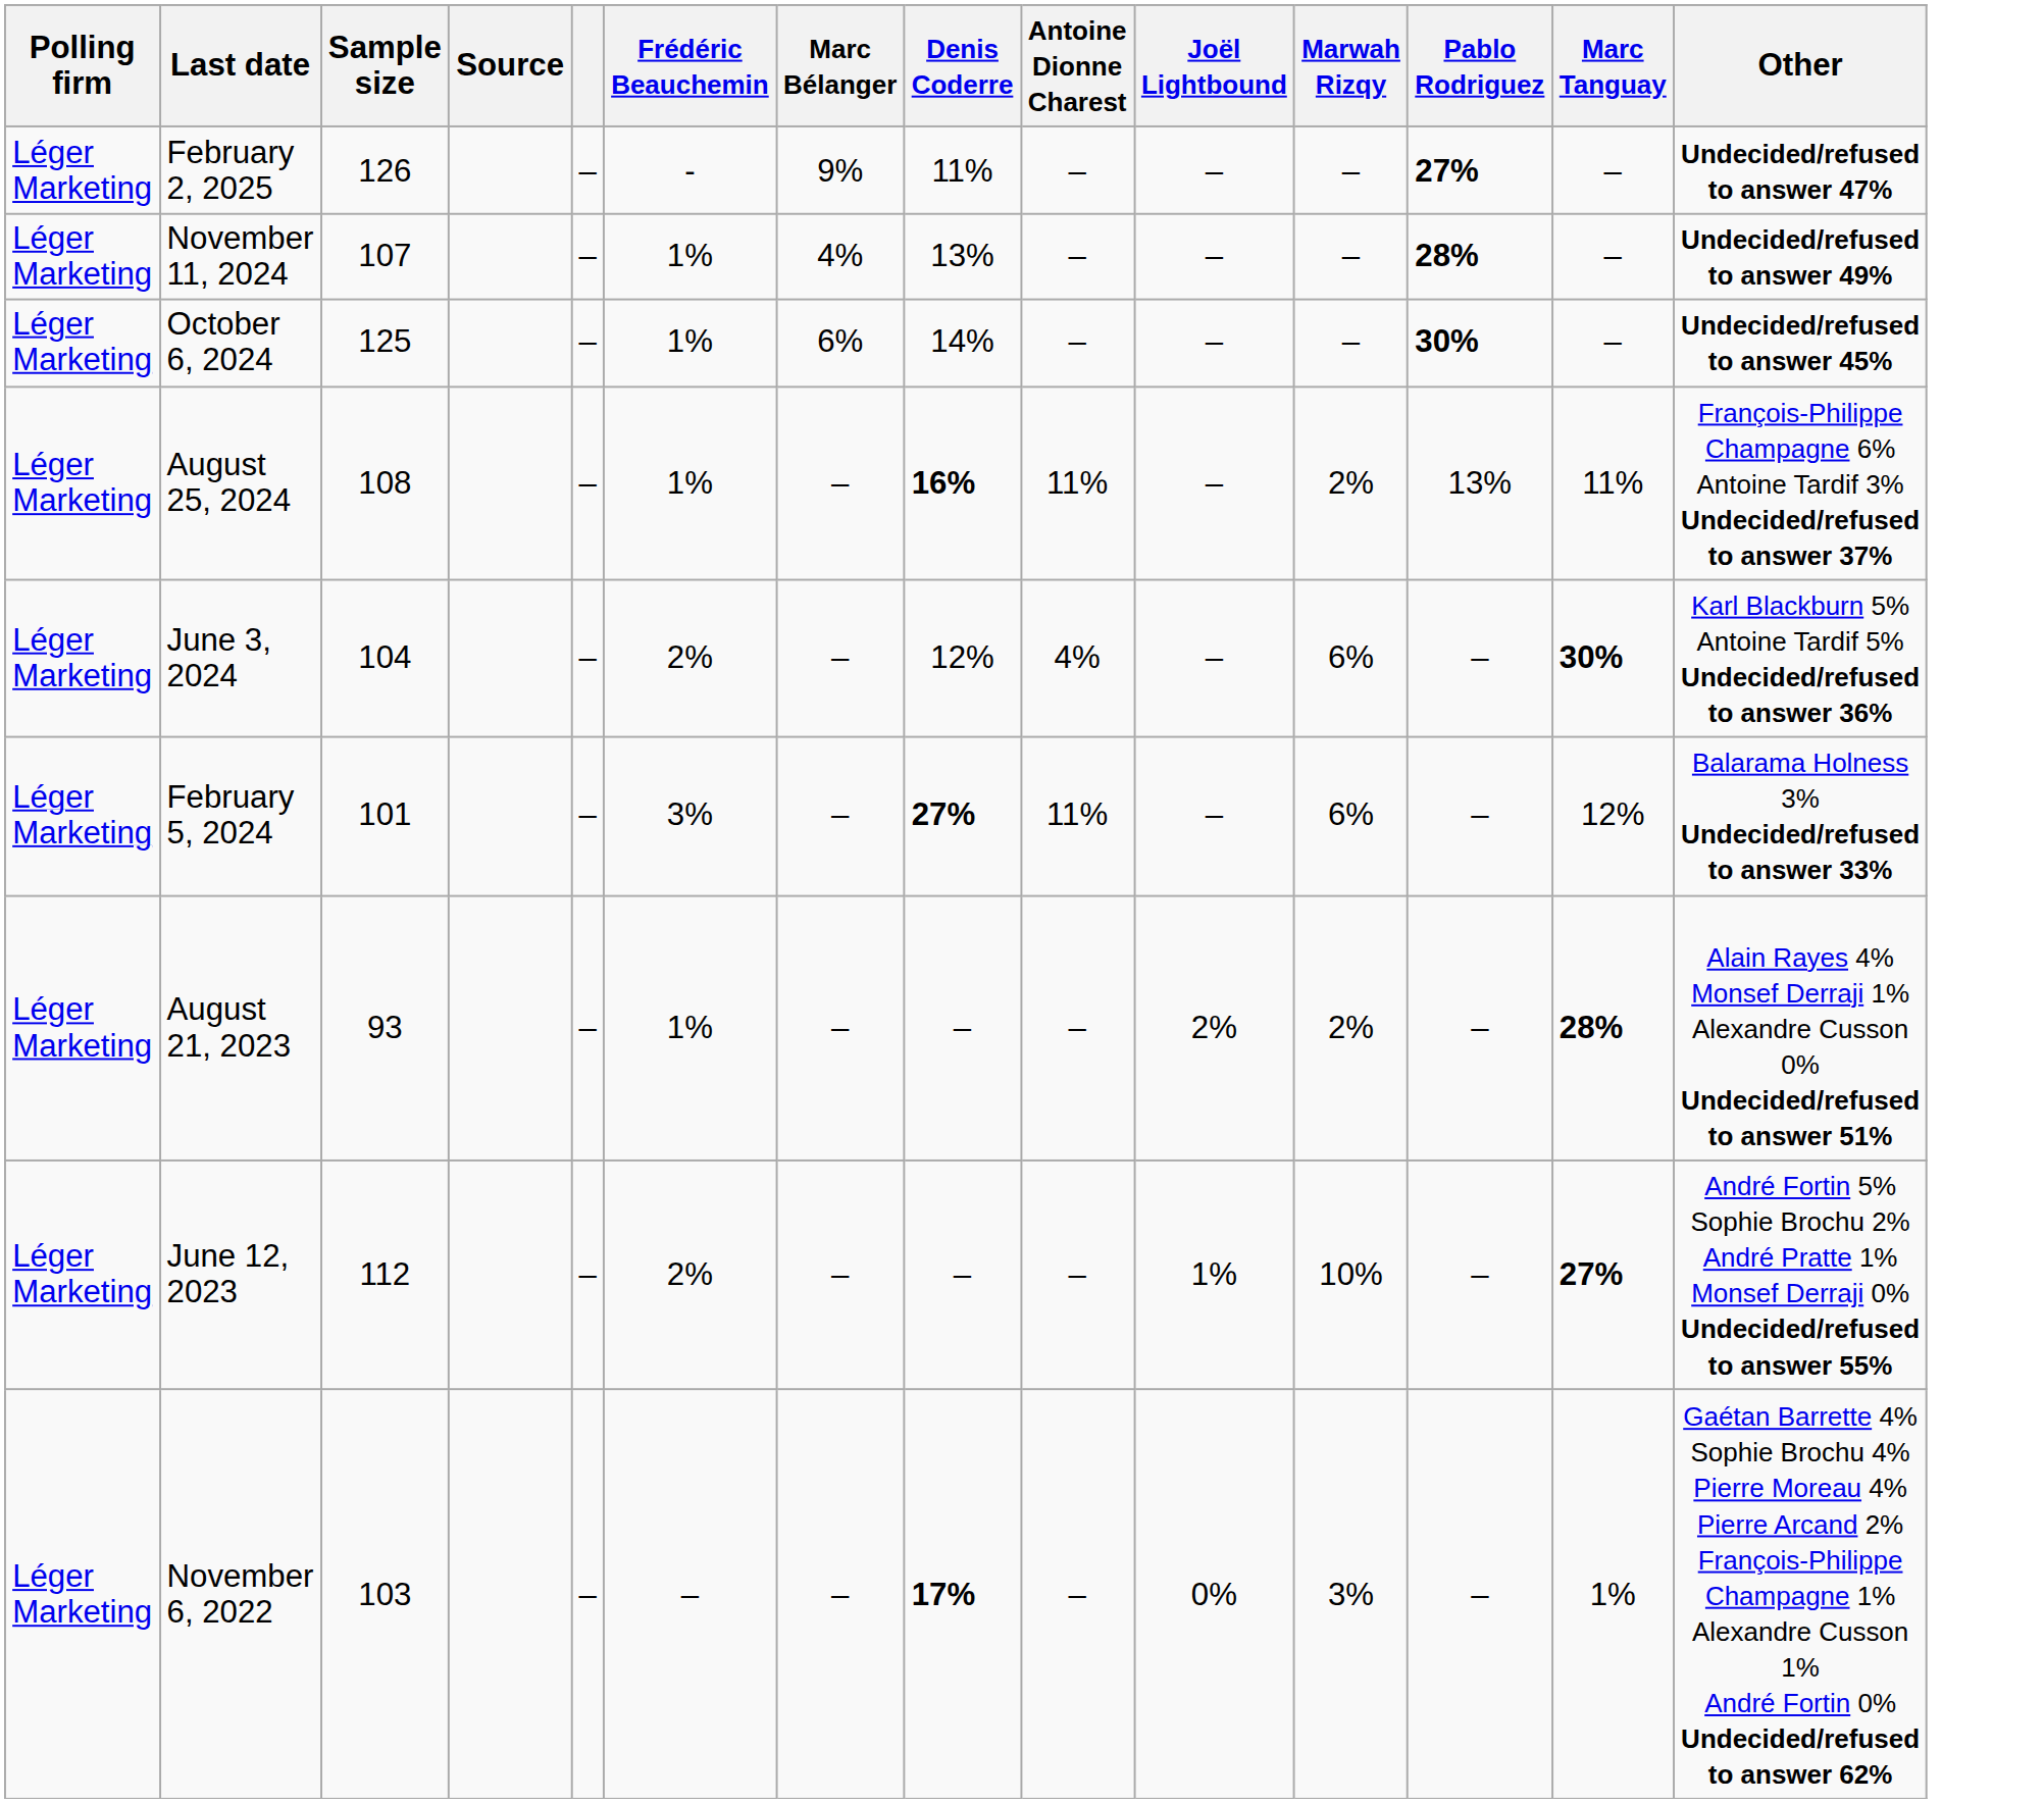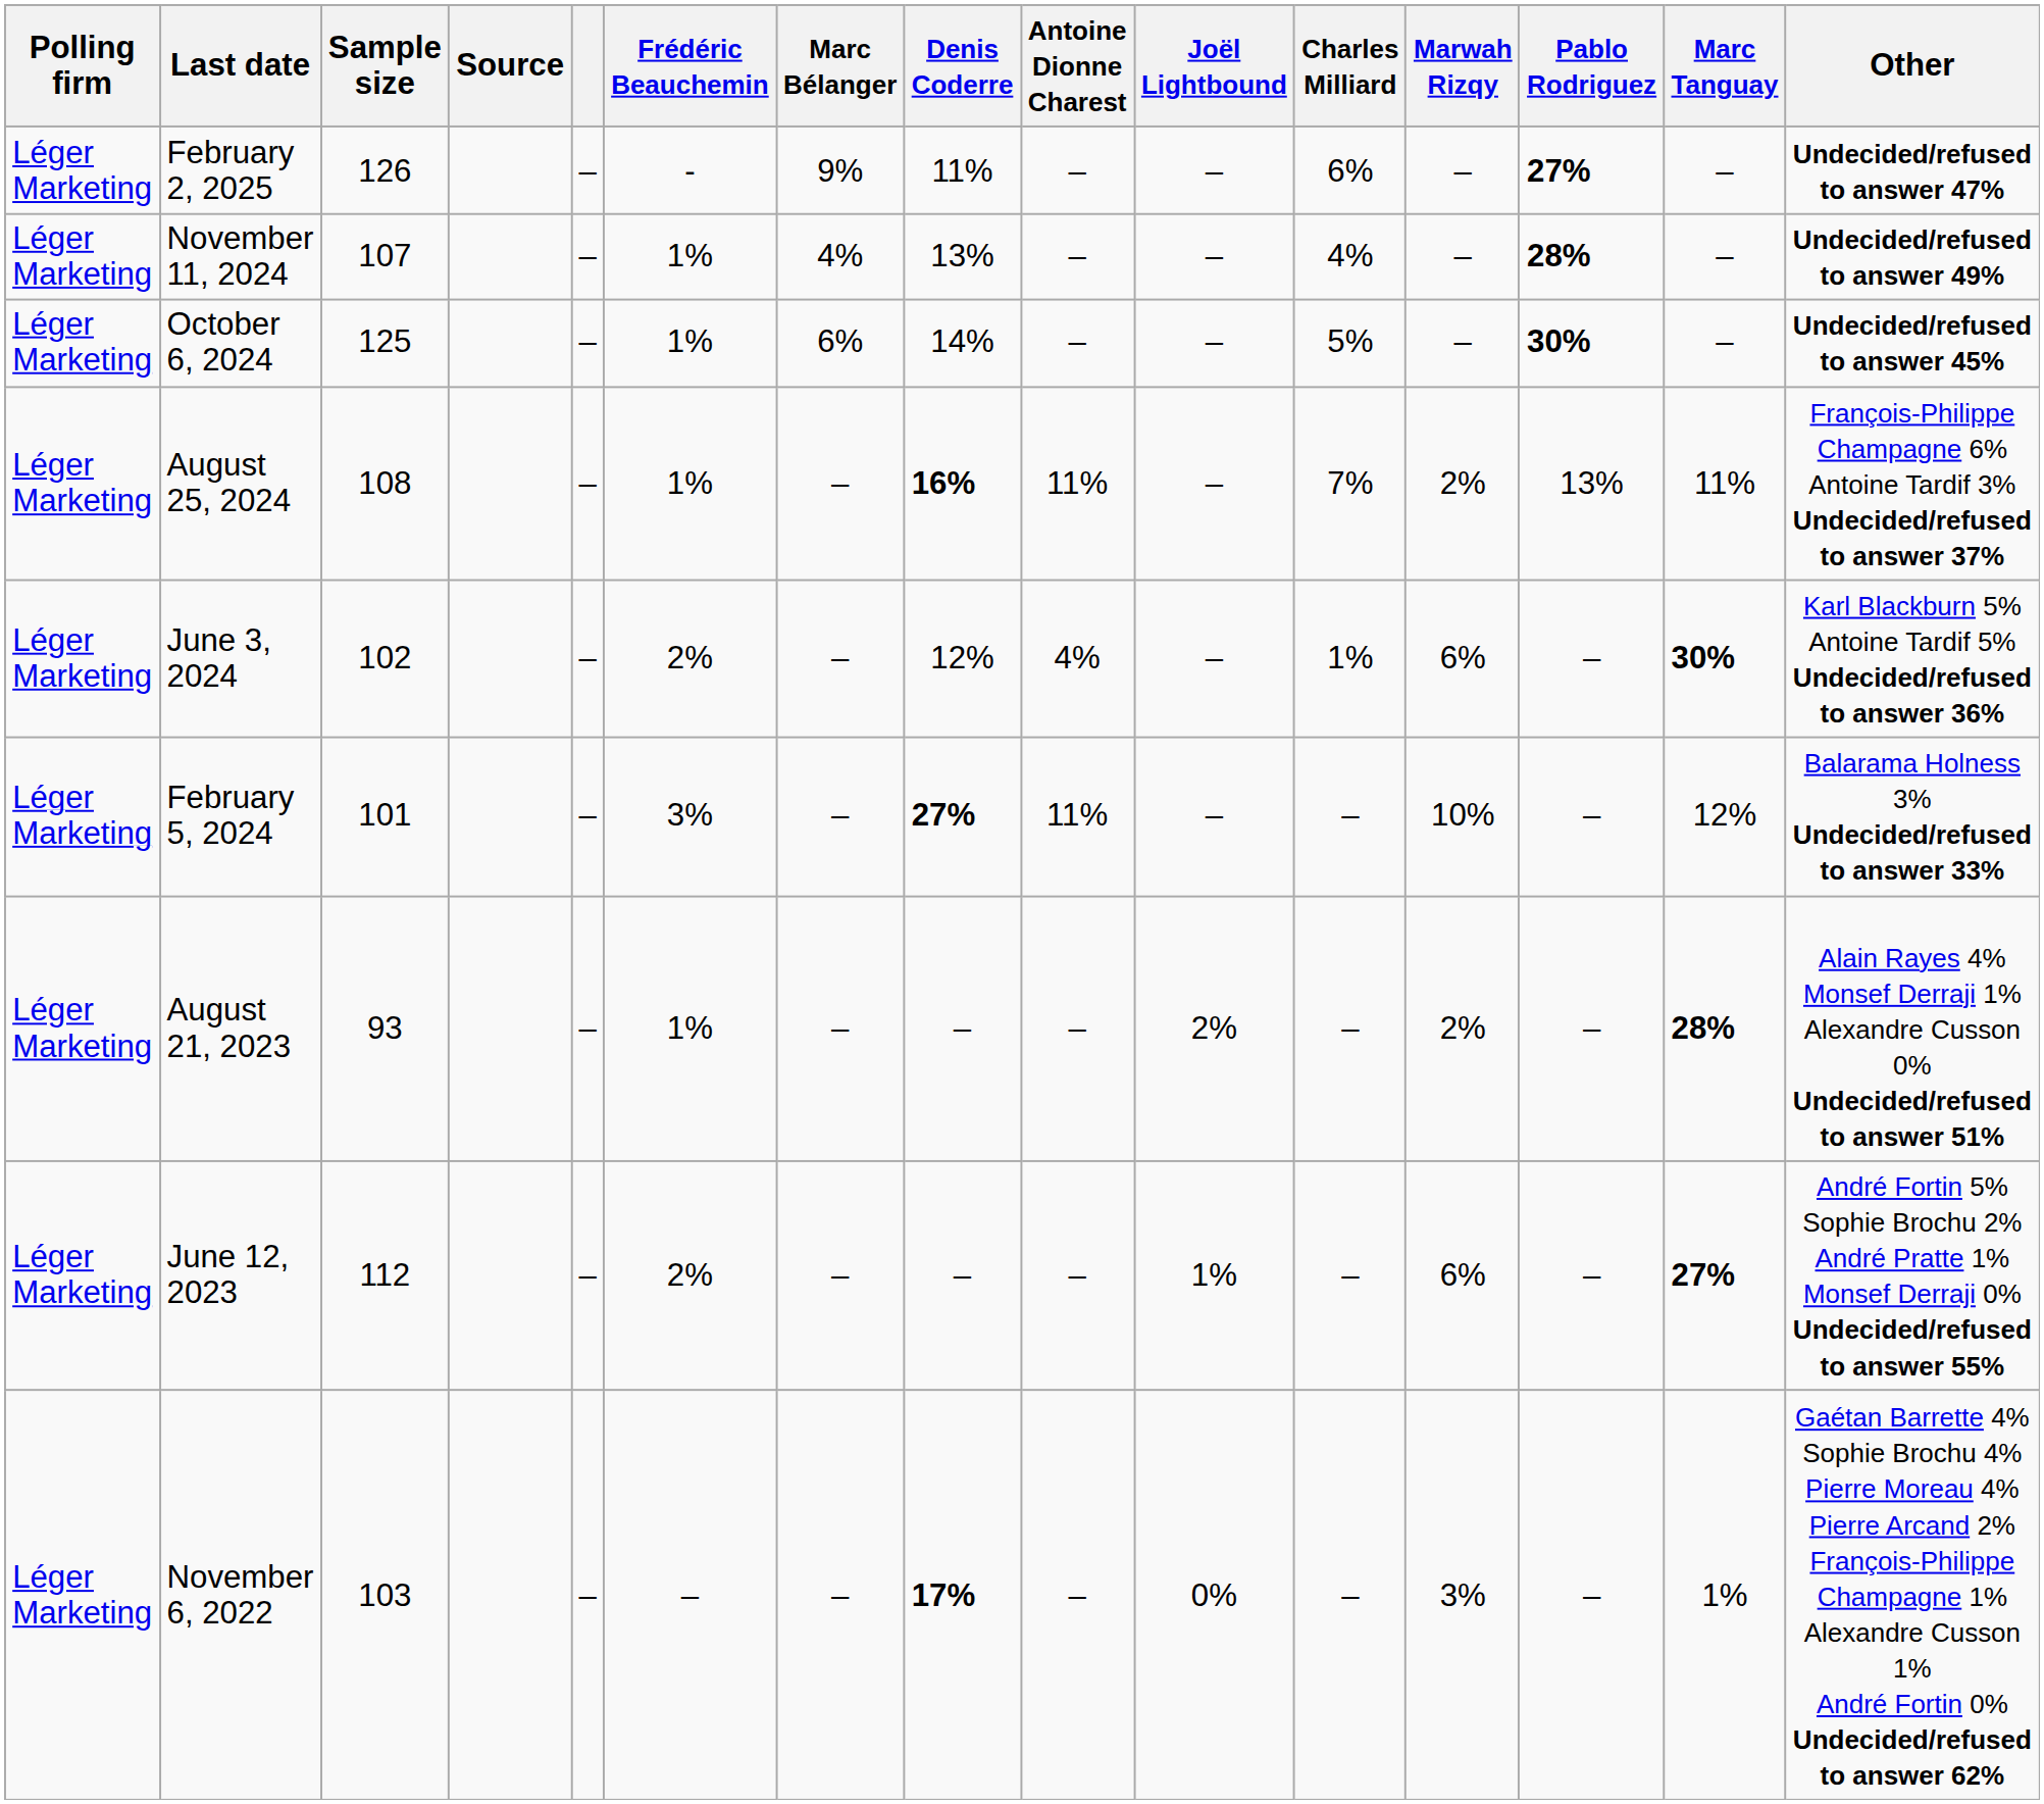 <table class="wikitable sortable tpl-blanktable">
 <tr>
 <th style="width:120px">Polling firm</th>
 <th style="width:110px">Last date<br></th>
 <th style="width:50px">Sample size</th>
 <th style="width:50px" class="unsortable">Source</th>
 <th style="width:50px;"></th>
 <th align="center" style="width:50px;"><small><a href='#'>Frédéric<br>Beauchemin</a></small></th>
 <th align="center" style="width:50px;"><small>Marc Bélanger</small></th>
 <th align="center" style="width:50px;"><small><a href='#'>Denis<br>Coderre</a></small></th>
 <th align="center" style="width:50px;"><small>Antoine Dionne Charest</small></th>
 <th align="center" style="width:50px;"><small><a href='#'>Joël<br>Lightbound</a></small></th>
+<th align="center" style="width:50px;"><small>Charles Milliard</small></th>
 <th align="center" style="width:50px;"><small><a href='#'>Marwah<br>Rizqy</a></small></th>
 <th align="center" style="width:50px;"><small><a href='#'>Pablo<br>Rodriguez</a></small></th>
 <th align="center" style="width:50px;"><small><a href='#'>Marc<br>Tanguay</a></small></th>
 <th align="center" class="unsortable" style="width:40px;">Other</th>
 </tr>
 <tr>
 <td><a href='#'>Léger Marketing</a></td>
 <td>February 2, 2025</td>
 <td align=center>126</td>
 <td></td>
 <td align=center>–</td>
 <td align=center>-</td>
 <td align=center>9%</td>
 <td align=center>11%</td>
 <td align=center>–</td>
 <td align=center>–</td>
+<td align=center>6%</td>
 <td align=center>–</td>
 <td><strong>27%</strong></td>
 <td align=center>–</td>
 <td align="center"><small><span><strong>Undecided/refused to answer 47%</strong></span></small></td>
 </tr>
 <tr>
 <td><a href='#'>Léger Marketing</a></td>
 <td>November 11, 2024</td>
 <td align=center>107</td>
 <td></td>
 <td align=center>–</td>
 <td align=center>1%</td>
 <td align=center>4%</td>
 <td align=center>13%</td>
 <td align=center>–</td>
 <td align=center>–</td>
+<td align=center>4%</td>
 <td align=center>–</td>
 <td><strong>28%</strong></td>
 <td align=center>–</td>
 <td align="center"><small><span><strong>Undecided/refused to answer 49%</strong></span></small></td>
 </tr>
 <tr>
 <td><a href='#'>Léger Marketing</a></td>
 <td>October 6, 2024</td>
 <td align=center>125</td>
 <td></td>
 <td align=center>–</td>
 <td align=center>1%</td>
 <td align=center>6%</td>
 <td align=center>14%</td>
 <td align=center>–</td>
 <td align=center>–</td>
+<td align=center>5%</td>
 <td align=center>–</td>
 <td><strong>30%</strong></td>
 <td align=center>–</td>
 <td align="center"><small><span><strong>Undecided/refused to answer 45%</strong></span></small></td>
 </tr>
 <tr>
 <td><a href='#'>Léger Marketing</a></td>
 <td>August 25, 2024</td>
 <td align=center>108</td>
 <td></td>
 <td align=center>–</td>
 <td align=center>1%</td>
 <td align=center>–</td>
 <td><strong>16%</strong></td>
 <td align=center>11%</td>
 <td align=center>–</td>
+<td align=center>7%</td>
 <td align=center>2%</td>
 <td align=center>13%</td>
 <td align=center>11%</td>
 <td align="center"><small><a href='#'>François-Philippe Champagne</a> 6%<br>Antoine Tardif 3%<br><span><strong>Undecided/refused to answer 37%</strong></span></small></td>
 </tr>
 <tr>
 <td><a href='#'>Léger Marketing</a></td>
 <td>June 3, 2024</td>
-<td align=center>104</td>
+<td align=center>102</td>
 <td></td>
 <td align=center>–</td>
 <td align=center>2%</td>
 <td align=center>–</td>
 <td align=center>12%</td>
 <td align=center>4%</td>
 <td align=center>–</td>
+<td align=center>1%</td>
 <td align=center>6%</td>
 <td align=center>–</td>
 <td><strong>30%</strong></td>
 <td align="center"><small><a href='#'>Karl Blackburn</a> 5%<br>Antoine Tardif 5%<br><span><strong>Undecided/refused to answer 36%</strong></span></small></td>
 </tr>
 <tr>
 <td><a href='#'>Léger Marketing</a></td>
 <td>February 5, 2024</td>
 <td align=center>101</td>
 <td></td>
 <td align=center>–</td>
 <td align=center>3%</td>
 <td align=center>–</td>
 <td><strong>27%</strong></td>
 <td align=center>11%</td>
 <td align=center>–</td>
-<td align=center>6%</td>
+<td align=center>–</td>
+<td align=center>10%</td>
 <td align=center>–</td>
 <td align=center>12%</td>
 <td align="center"><small><a href='#'>Balarama Holness</a> 3%<br><span><strong>Undecided/refused to answer 33%</strong></span></small></td>
 </tr>
 <tr>
 <td><a href='#'>Léger Marketing</a></td>
 <td>August 21, 2023</td>
 <td align=center>93</td>
 <td></td>
 <td align=center>–</td>
 <td align=center>1%</td>
 <td align=center>–</td>
 <td align=center>–</td>
 <td align=center>–</td>
 <td align=center>2%</td>
+<td align=center>–</td>
 <td align=center>2%</td>
 <td align=center>–</td>
 <td><strong>28%</strong></td>
 <td align="center"><small><br><a href='#'>Alain Rayes</a> 4%<br><a href='#'>Monsef Derraji</a> 1%<br>Alexandre Cusson 0%<br><span><strong>Undecided/refused to answer 51%</strong></span></small></td>
 </tr>
 <tr>
 <td><a href='#'>Léger Marketing</a></td>
 <td>June 12, 2023</td>
 <td align=center>112</td>
 <td></td>
 <td align=center>–</td>
 <td align=center>2%</td>
 <td align=center>–</td>
 <td align=center>–</td>
 <td align=center>–</td>
 <td align=center>1%</td>
-<td align=center>10%</td>
+<td align=center>–</td>
+<td align=center>6%</td>
 <td align=center>–</td>
 <td><strong>27%</strong></td>
 <td align="center"><small><a href='#'>André Fortin</a> 5%<br>Sophie Brochu 2%<br><a href='#'>André Pratte</a> 1%<br><a href='#'>Monsef Derraji</a> 0%<br><span><strong>Undecided/refused to answer 55%</strong></span></small></td>
 </tr>
 <tr>
 <td><a href='#'>Léger Marketing</a></td>
 <td>November 6, 2022</td>
 <td align=center>103</td>
 <td></td>
 <td align=center>–</td>
 <td align=center>–</td>
 <td align=center>–</td>
 <td><strong>17%</strong></td>
 <td align=center>–</td>
 <td align=center>0%</td>
+<td align=center>–</td>
 <td align=center>3%</td>
 <td align=center>–</td>
 <td align=center>1%</td>
 <td align="center"><small><a href='#'>Gaétan Barrette</a> 4%<br>Sophie Brochu 4%<br><a href='#'>Pierre Moreau</a> 4%<br><a href='#'>Pierre Arcand</a> 2%<br><a href='#'>François-Philippe Champagne</a> 1%<br>Alexandre Cusson 1%<br><a href='#'>André Fortin</a> 0%<br><span><strong>Undecided/refused to answer 62%</strong></span></small></td>
 </tr>
 </table>
